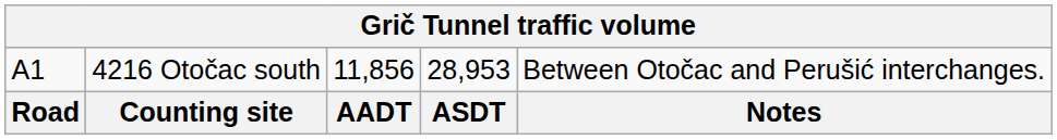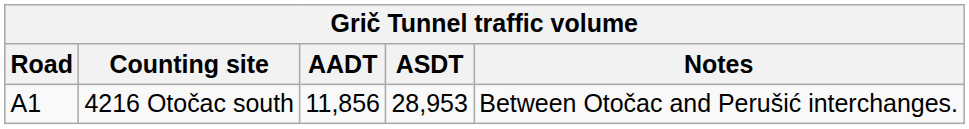 <table class="wikitable">
 <tr>
 <td colspan=5 bgcolor="#f2f2f2" align=center style=margin-top:15><strong>Grič Tunnel traffic volume</strong></td>
+</tr>
+<tr>
+<td align=center bgcolor="#f2f2f2"><strong>Road</strong></td>
+<td align=center bgcolor="#f2f2f2"><strong>Counting site</strong></td>
+<td align=center bgcolor="#f2f2f2"><strong>AADT</strong></td>
+<td align=center bgcolor="#f2f2f2"><strong>ASDT</strong></td>
+<td align=center bgcolor="#f2f2f2"><strong>Notes</strong></td>
 </tr>
 <tr>
 <td> A1</td>
 <td>4216 Otočac south</td>
 <td align=center>11,856</td>
 <td align=center>28,953</td>
 <td>Between Otočac and Perušić interchanges.</td>
 </tr>
-<tr>
-<td align=center bgcolor="#f2f2f2"><strong>Road</strong></td>
-<td align=center bgcolor="#f2f2f2"><strong>Counting site</strong></td>
-<td align=center bgcolor="#f2f2f2"><strong>AADT</strong></td>
-<td align=center bgcolor="#f2f2f2"><strong>ASDT</strong></td>
-<td align=center bgcolor="#f2f2f2"><strong>Notes</strong></td>
-</tr>
 </table>
